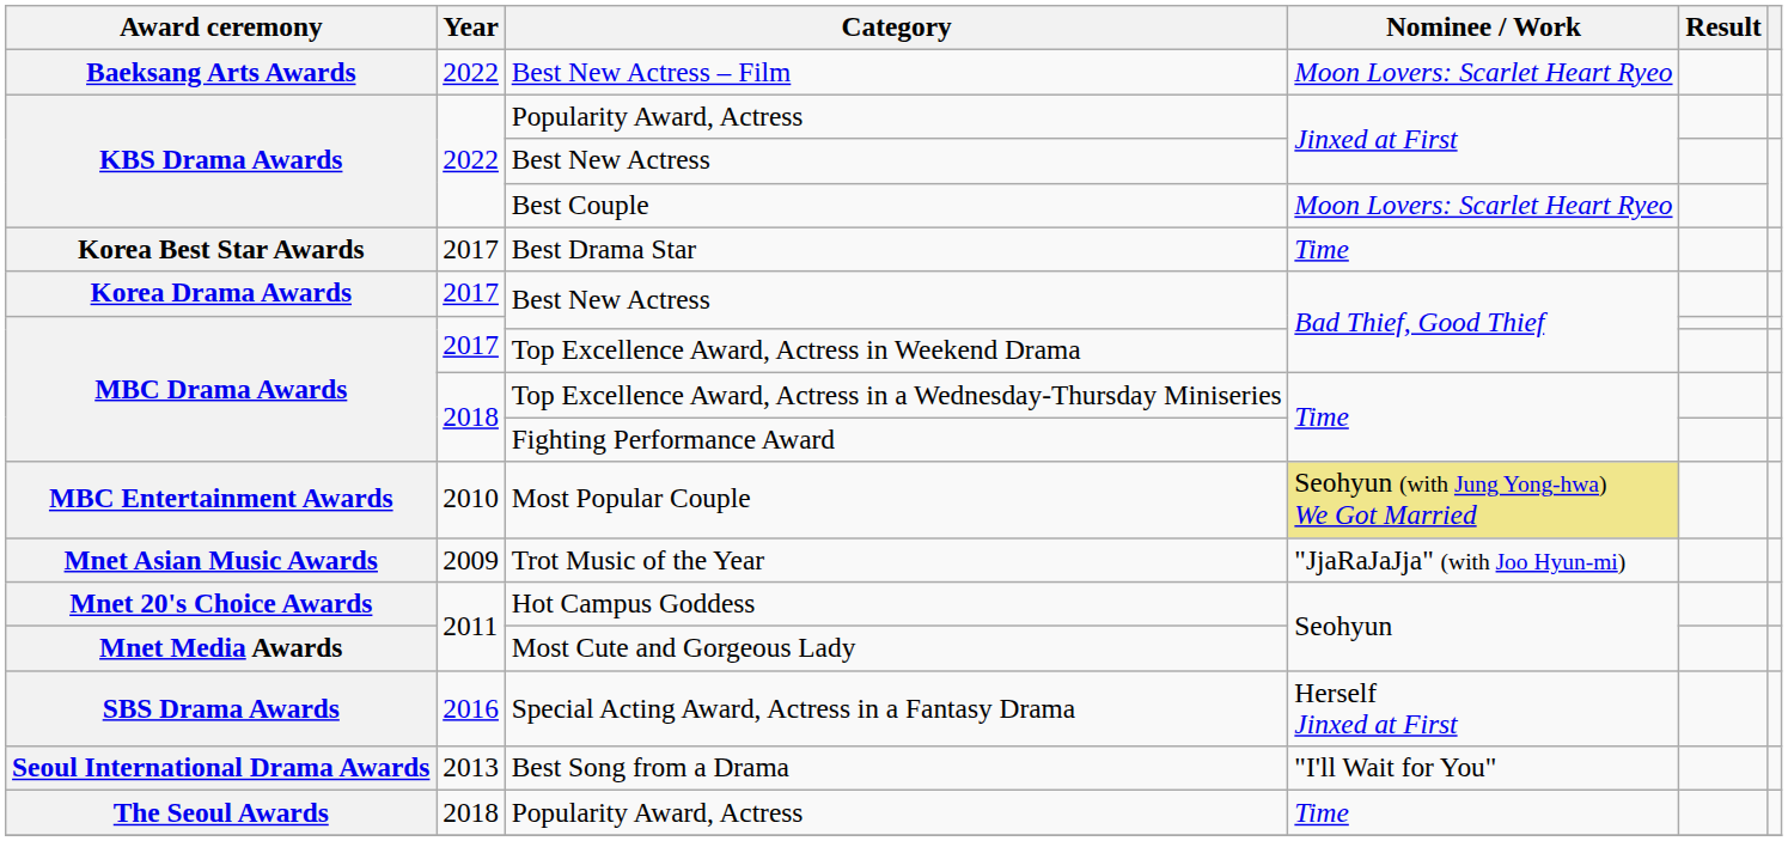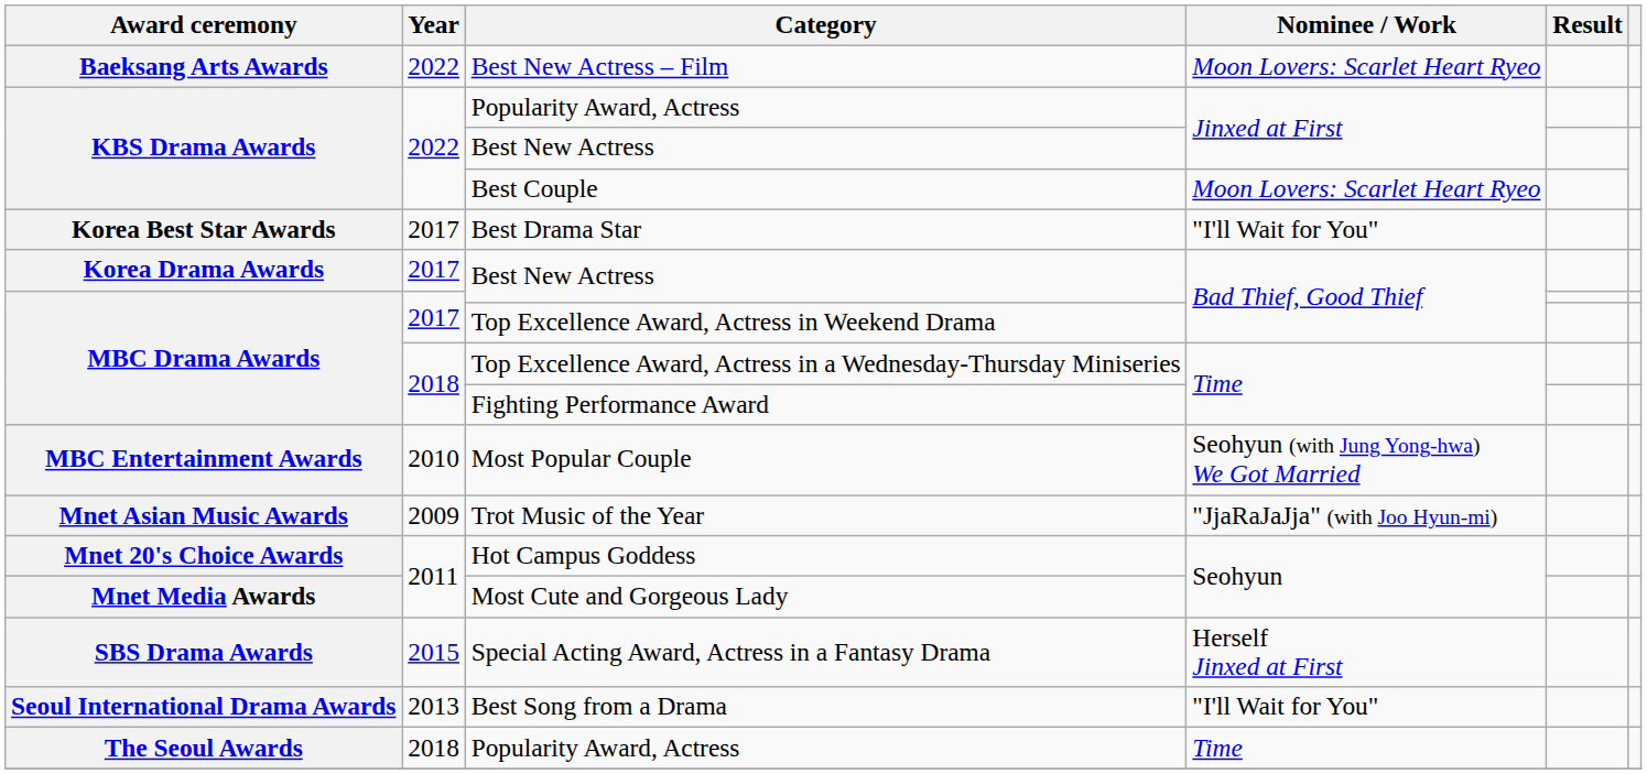 <table class="wikitable plainrowheaders sortable">
 <tr>
 <th scope="col">Award ceremony</th>
 <th scope="col">Year</th>
 <th scope="col">Category</th>
 <th scope="col">Nominee / Work</th>
 <th scope="col">Result</th>
 <th scope="col" class="unsortable"></th>
 </tr>
 <tr>
 <th scope="row"><a href='#'>Baeksang Arts Awards</a></th>
 <td><a href='#'>2022</a></td>
 <td><a href='#'>Best New Actress – Film</a></td>
 <td><em><a href='#'>Moon Lovers: Scarlet Heart Ryeo</a></em></td>
 <td></td>
 <td style="text-align:center"></td>
 </tr>
 <tr>
 <th scope="row"  rowspan="3"><a href='#'>KBS Drama Awards</a></th>
 <td rowspan="3"><a href='#'>2022</a></td>
 <td>Popularity Award, Actress</td>
 <td rowspan="2"><em><a href='#'>Jinxed at First</a></em></td>
 <td></td>
 <td style="text-align:center"></td>
 </tr>
 <tr>
 <td>Best New Actress</td>
 <td></td>
 <td rowspan="2" style="text-align:center"></td>
 </tr>
 <tr>
 <td>Best Couple</td>
 <td><em><a href='#'>Moon Lovers: Scarlet Heart Ryeo</a></em></td>
 <td></td>
 </tr>
 <tr>
 <th scope="row">Korea Best Star Awards</th>
 <td>2017</td>
 <td>Best Drama Star</td>
-<td><em><a href='#'>Time</a></em></td>
+<td>"I'll Wait for You"</td>
 <td></td>
 <td style="text-align:center"></td>
 </tr>
 <tr>
 <th scope="row"><a href='#'>Korea Drama Awards</a></th>
 <td><a href='#'>2017</a></td>
 <td rowspan="2">Best New Actress</td>
 <td rowspan="3"><em><a href='#'>Bad Thief, Good Thief</a></em></td>
 <td></td>
 <td></td>
 </tr>
 <tr>
 <th scope="row"  rowspan="4"><a href='#'>MBC Drama Awards</a></th>
 <td rowspan="2"><a href='#'>2017</a></td>
 <td></td>
 <td style="text-align:center"></td>
 </tr>
 <tr>
 <td>Top Excellence Award, Actress in Weekend Drama</td>
 <td></td>
 <td></td>
 </tr>
 <tr>
 <td rowspan="2"><a href='#'>2018</a></td>
 <td>Top Excellence Award, Actress in a Wednesday-Thursday Miniseries</td>
 <td rowspan="2"><em><a href='#'>Time</a></em></td>
 <td></td>
 <td style="text-align:center"></td>
 </tr>
 <tr>
 <td>Fighting Performance Award</td>
 <td></td>
 <td style="text-align:center"></td>
 </tr>
 <tr>
 <th scope="row" rowspan="1"><a href='#'>MBC Entertainment Awards</a></th>
 <td>2010</td>
 <td>Most Popular Couple</td>
-<td style="background: khaki;">Seohyun <small>(with <a href='#'>Jung Yong-hwa</a>)</small> <br> <em><a href='#'>We Got Married</a></em></td>
+<td>Seohyun <small>(with <a href='#'>Jung Yong-hwa</a>)</small> <br> <em><a href='#'>We Got Married</a></em></td>
 <td></td>
 <td style="text-align:center"></td>
 </tr>
 <tr>
 <th scope="row"><a href='#'>Mnet Asian Music Awards</a></th>
 <td>2009</td>
 <td>Trot Music of the Year</td>
 <td>"JjaRaJaJja" <small>(with <a href='#'>Joo Hyun-mi</a>)</small></td>
 <td></td>
 <td style="text-align:center"></td>
 </tr>
 <tr>
 <th scope="row"><a href='#'>Mnet 20's Choice Awards</a></th>
 <td rowspan="2">2011</td>
 <td>Hot Campus Goddess</td>
 <td rowspan="2">Seohyun</td>
 <td></td>
 <td></td>
 </tr>
 <tr>
 <th scope="row"><a href='#'>Mnet Media</a> Awards</th>
 <td>Most Cute and Gorgeous Lady</td>
 <td></td>
 <td></td>
 </tr>
 <tr>
 <th scope="row"  rowspan="1"><a href='#'>SBS Drama Awards</a></th>
-<td><a href='#'>2016</a></td>
+<td><a href='#'>2015</a></td>
 <td>Special Acting Award, Actress in a Fantasy Drama</td>
 <td>Herself <br><em><a href='#'>Jinxed at First</a></em></td>
 <td></td>
 <td style="text-align:center"></td>
 </tr>
 <tr>
 <th scope="row"><a href='#'>Seoul International Drama Awards</a></th>
 <td>2013</td>
 <td>Best Song from a Drama</td>
 <td>"I'll Wait for You"</td>
 <td></td>
 <td style="text-align:center"></td>
 </tr>
 <tr>
 <th scope="row"><a href='#'>The Seoul Awards</a></th>
 <td>2018</td>
 <td>Popularity Award, Actress</td>
 <td rowspan="1"><em><a href='#'>Time</a></em></td>
 <td></td>
 <td style="text-align:center"></td>
 </tr>
 <tr>
 </tr>
 </table>
